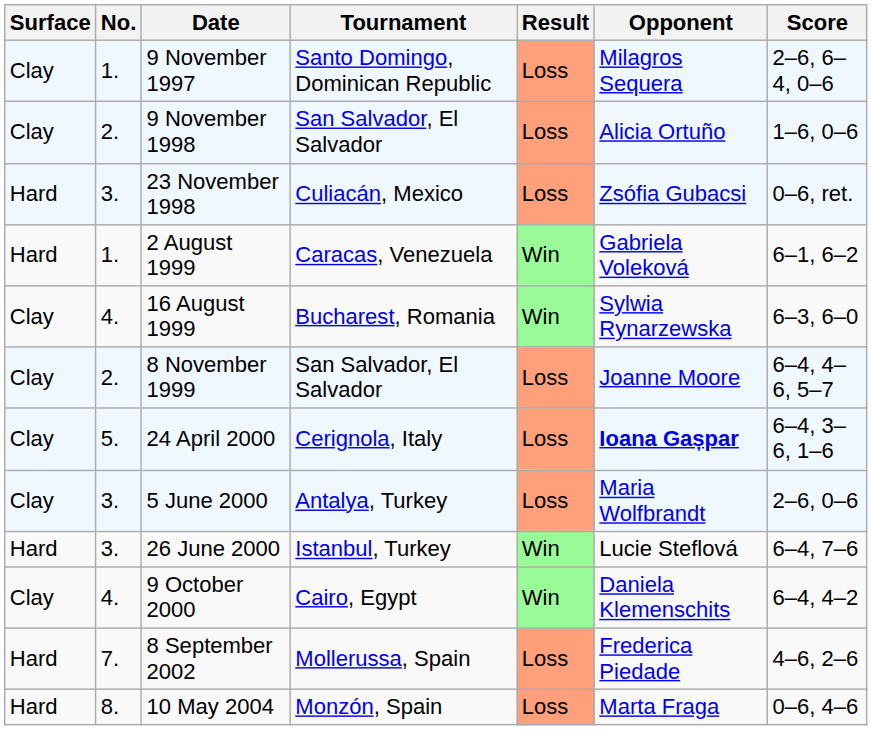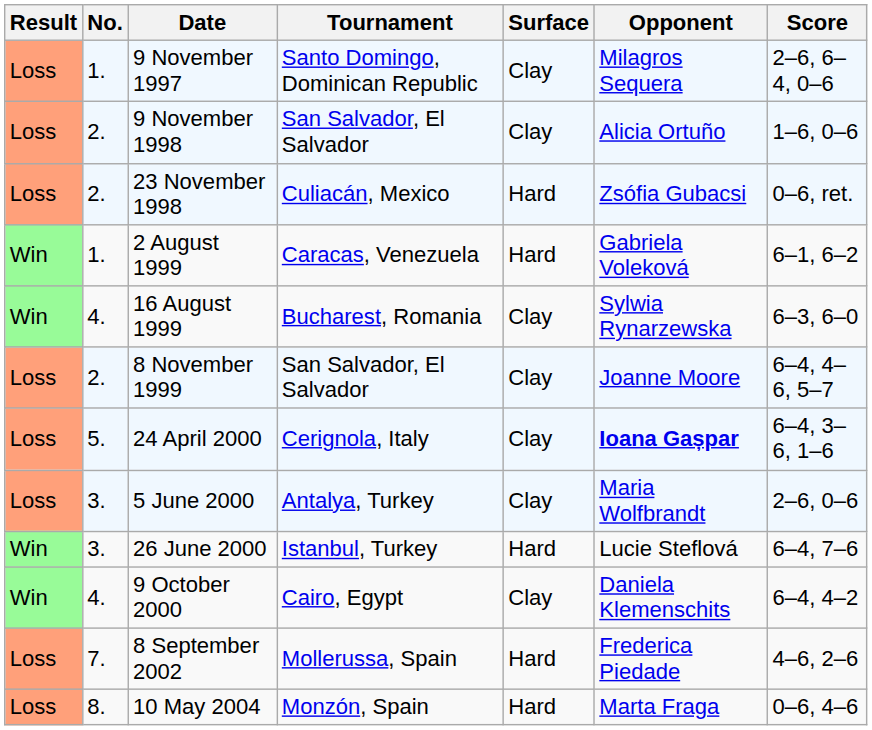 <table class="sortable wikitable" style="font-size:97%;">
 <tr>
-<th>Surface</th>
+<th>Result</th>
 <th>No.</th>
 <th>Date</th>
 <th>Tournament</th>
-<th>Result</th>
+<th>Surface</th>
 <th>Opponent</th>
 <th>Score</th>
 </tr>
 <tr style="background:#f0f8ff;">
-<td>Clay</td>
+<td style="background:#ffa07a;">Loss</td>
 <td>1.</td>
 <td>9 November 1997</td>
 <td><a href='#'>Santo Domingo</a>, Dominican Republic</td>
-<td style="background:#ffa07a;">Loss</td>
+<td>Clay</td>
 <td> <a href='#'>Milagros Sequera</a></td>
 <td>2–6, 6–4, 0–6</td>
 </tr>
 <tr style="background:#f0f8ff;">
-<td>Clay</td>
+<td style="background:#ffa07a;">Loss</td>
 <td>2.</td>
 <td>9 November 1998</td>
 <td><a href='#'>San Salvador</a>, El Salvador</td>
-<td style="background:#ffa07a;">Loss</td>
+<td>Clay</td>
 <td> <a href='#'>Alicia Ortuño</a></td>
 <td>1–6, 0–6</td>
 </tr>
 <tr style="background:#f0f8ff;">
-<td>Hard</td>
-<td>3.</td>
+<td style="background:#ffa07a;">Loss</td>
+<td>2.</td>
 <td>23 November 1998</td>
 <td><a href='#'>Culiacán</a>, Mexico</td>
-<td style="background:#ffa07a;">Loss</td>
+<td>Hard</td>
 <td> <a href='#'>Zsófia Gubacsi</a></td>
 <td>0–6, ret.</td>
 </tr>
 <tr>
-<td>Hard</td>
+<td style="background:#98fb98;">Win</td>
 <td>1.</td>
 <td>2 August 1999</td>
 <td><a href='#'>Caracas</a>, Venezuela</td>
-<td style="background:#98fb98;">Win</td>
+<td>Hard</td>
 <td> <a href='#'>Gabriela Voleková</a></td>
 <td>6–1, 6–2</td>
 </tr>
 <tr>
-<td>Clay</td>
+<td style="background:#98fb98;">Win</td>
 <td>4.</td>
 <td>16 August 1999</td>
 <td><a href='#'>Bucharest</a>, Romania</td>
-<td style="background:#98fb98;">Win</td>
+<td>Clay</td>
 <td> <a href='#'>Sylwia Rynarzewska</a></td>
 <td>6–3, 6–0</td>
 </tr>
 <tr style="background:#f0f8ff;">
-<td>Clay</td>
+<td style="background:#ffa07a;">Loss</td>
 <td>2.</td>
 <td>8 November 1999</td>
 <td>San Salvador, El Salvador</td>
-<td style="background:#ffa07a;">Loss</td>
+<td>Clay</td>
 <td> <a href='#'>Joanne Moore</a></td>
 <td>6–4, 4–6, 5–7</td>
 </tr>
 <tr style="background:#f0f8ff;">
-<td>Clay</td>
+<td style="background:#ffa07a;">Loss</td>
 <td>5.</td>
 <td>24 April 2000</td>
 <td><a href='#'>Cerignola</a>, Italy</td>
-<td style="background:#ffa07a;">Loss</td>
+<td>Clay</td>
 <td><strong> <a href='#'>Ioana Gașpar</a></strong></td>
 <td>6–4, 3–6, 1–6</td>
 </tr>
 <tr style="background:#f0f8ff;">
-<td>Clay</td>
+<td style="background:#ffa07a;">Loss</td>
 <td>3.</td>
 <td>5 June 2000</td>
 <td><a href='#'>Antalya</a>, Turkey</td>
-<td style="background:#ffa07a;">Loss</td>
+<td>Clay</td>
 <td> <a href='#'>Maria Wolfbrandt</a></td>
 <td>2–6, 0–6</td>
 </tr>
 <tr>
-<td>Hard</td>
+<td style="background:#98fb98;">Win</td>
 <td>3.</td>
 <td>26 June 2000</td>
 <td><a href='#'>Istanbul</a>, Turkey</td>
-<td style="background:#98fb98;">Win</td>
+<td>Hard</td>
 <td> Lucie Steflová</td>
 <td>6–4, 7–6</td>
 </tr>
 <tr>
-<td>Clay</td>
+<td style="background:#98fb98;">Win</td>
 <td>4.</td>
 <td>9 October 2000</td>
 <td><a href='#'>Cairo</a>, Egypt</td>
-<td style="background:#98fb98;">Win</td>
+<td>Clay</td>
 <td> <a href='#'>Daniela Klemenschits</a></td>
 <td>6–4, 4–2</td>
 </tr>
 <tr>
-<td>Hard</td>
+<td style="background:#ffa07a;">Loss</td>
 <td>7.</td>
 <td>8 September 2002</td>
 <td><a href='#'>Mollerussa</a>, Spain</td>
-<td style="background:#ffa07a;">Loss</td>
+<td>Hard</td>
 <td> <a href='#'>Frederica Piedade</a></td>
 <td>4–6, 2–6</td>
 </tr>
 <tr>
-<td>Hard</td>
+<td style="background:#ffa07a;">Loss</td>
 <td>8.</td>
 <td>10 May 2004</td>
 <td><a href='#'>Monzón</a>, Spain</td>
-<td style="background:#ffa07a;">Loss</td>
+<td>Hard</td>
 <td> <a href='#'>Marta Fraga</a></td>
 <td>0–6, 4–6</td>
 </tr>
 </table>
